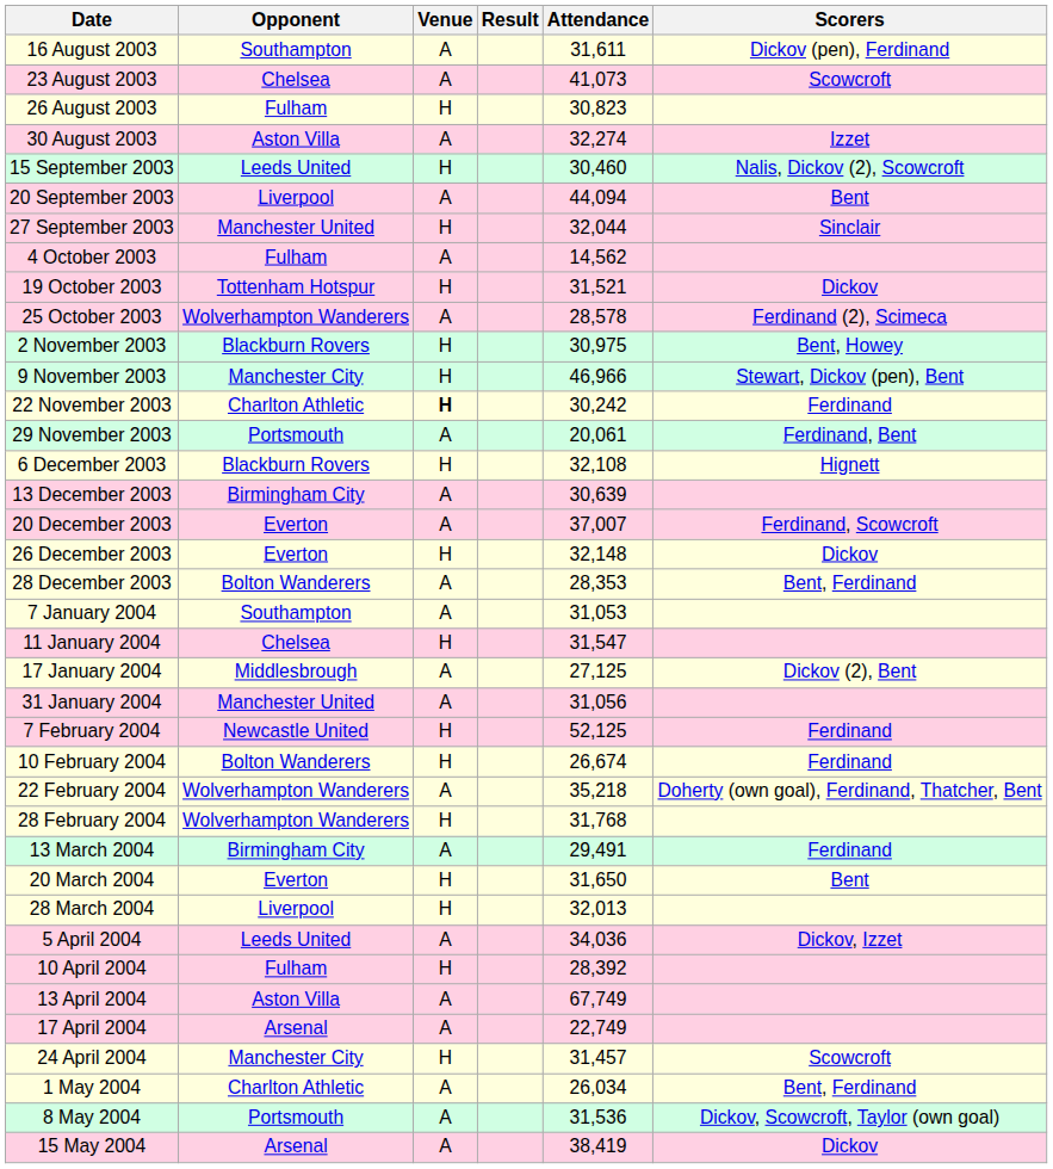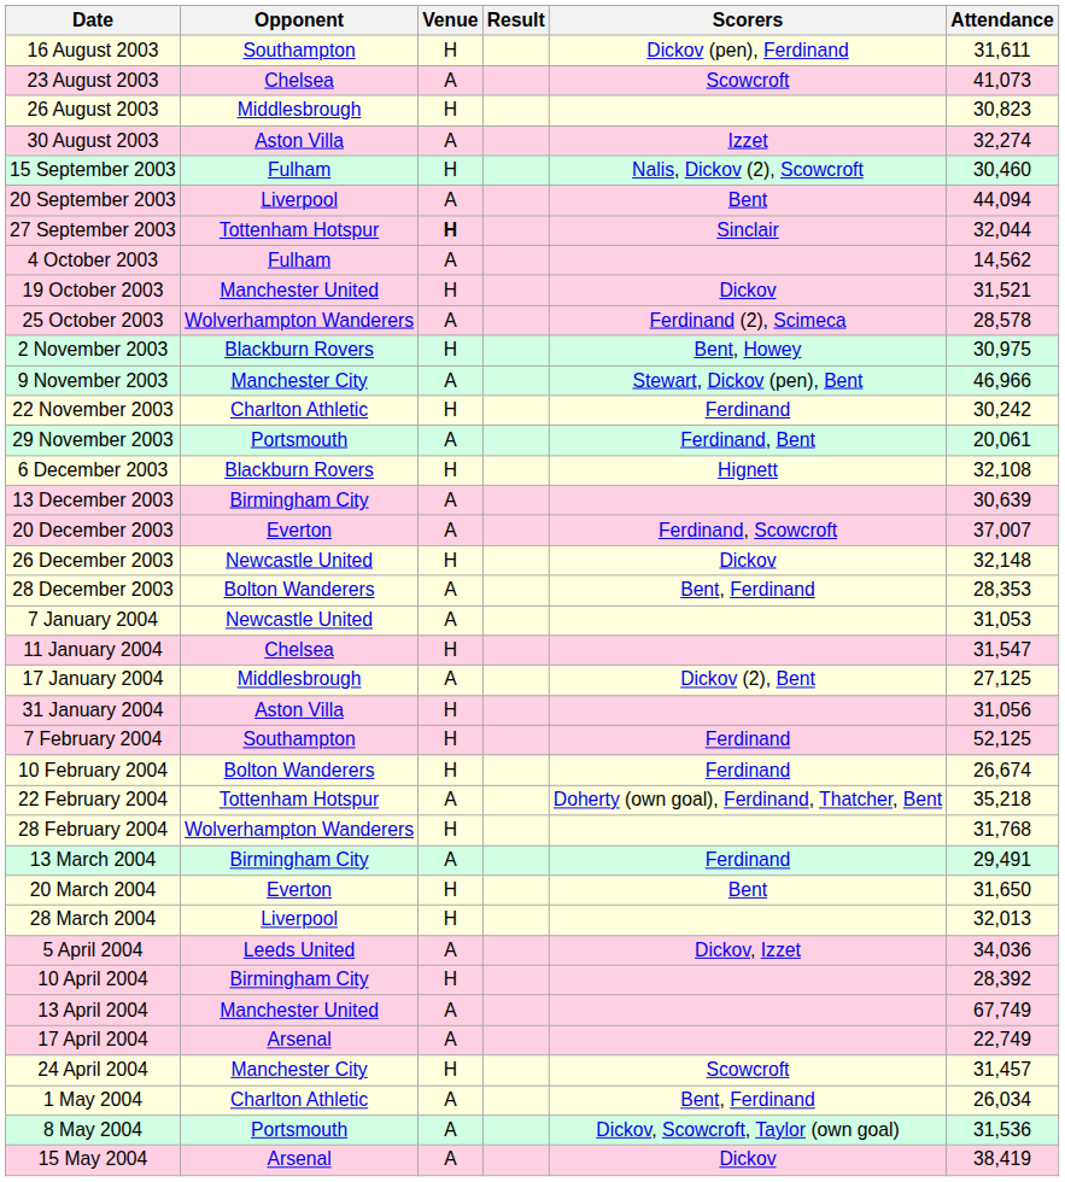 <table class="wikitable sortable" style="text-align:center">
 <tr>
 <th>Date</th>
 <th>Opponent</th>
 <th>Venue</th>
 <th>Result</th>
+<th>Scorers</th>
 <th>Attendance</th>
-<th>Scorers</th>
 </tr>
 <tr style="background:#ffd;">
 <td>16 August 2003</td>
 <td><a href='#'>Southampton</a></td>
-<td>A</td>
+<td>H</td>
 <td></td>
+<td><a href='#'>Dickov</a> (pen), <a href='#'>Ferdinand</a></td>
 <td>31,611</td>
-<td><a href='#'>Dickov</a> (pen), <a href='#'>Ferdinand</a></td>
 </tr>
 <tr style="background:#ffd0e3;">
 <td>23 August 2003</td>
 <td><a href='#'>Chelsea</a></td>
 <td>A</td>
 <td></td>
+<td><a href='#'>Scowcroft</a></td>
 <td>41,073</td>
-<td><a href='#'>Scowcroft</a></td>
 </tr>
 <tr style="background:#ffd;">
 <td>26 August 2003</td>
-<td><a href='#'>Fulham</a></td>
+<td><a href='#'>Middlesbrough</a></td>
 <td>H</td>
 <td></td>
+<td></td>
 <td>30,823</td>
-<td></td>
 </tr>
 <tr style="background:#ffd0e3;">
 <td>30 August 2003</td>
 <td><a href='#'>Aston Villa</a></td>
 <td>A</td>
 <td></td>
+<td><a href='#'>Izzet</a></td>
 <td>32,274</td>
-<td><a href='#'>Izzet</a></td>
 </tr>
 <tr style="background:#d0ffe3;">
 <td>15 September 2003</td>
-<td><a href='#'>Leeds United</a></td>
+<td><a href='#'>Fulham</a></td>
 <td>H</td>
 <td></td>
+<td><a href='#'>Nalis</a>, <a href='#'>Dickov</a> (2), <a href='#'>Scowcroft</a></td>
 <td>30,460</td>
-<td><a href='#'>Nalis</a>, <a href='#'>Dickov</a> (2), <a href='#'>Scowcroft</a></td>
 </tr>
 <tr style="background:#ffd0e3;">
 <td>20 September 2003</td>
 <td><a href='#'>Liverpool</a></td>
 <td>A</td>
 <td></td>
+<td><a href='#'>Bent</a></td>
 <td>44,094</td>
-<td><a href='#'>Bent</a></td>
 </tr>
 <tr style="background:#ffd0e3;">
 <td>27 September 2003</td>
-<td><a href='#'>Manchester United</a></td>
-<td>H</td>
+<td><a href='#'>Tottenham Hotspur</a></td>
+<td><strong>H</strong></td>
 <td></td>
+<td><a href='#'>Sinclair</a></td>
 <td>32,044</td>
-<td><a href='#'>Sinclair</a></td>
 </tr>
 <tr style="background:#ffd0e3;">
 <td>4 October 2003</td>
 <td><a href='#'>Fulham</a></td>
 <td>A</td>
 <td></td>
+<td></td>
 <td>14,562</td>
-<td></td>
 </tr>
 <tr style="background:#ffd0e3;">
 <td>19 October 2003</td>
-<td><a href='#'>Tottenham Hotspur</a></td>
+<td><a href='#'>Manchester United</a></td>
 <td>H</td>
 <td></td>
+<td><a href='#'>Dickov</a></td>
 <td>31,521</td>
-<td><a href='#'>Dickov</a></td>
 </tr>
 <tr style="background:#ffd0e3;">
 <td>25 October 2003</td>
 <td><a href='#'>Wolverhampton Wanderers</a></td>
 <td>A</td>
 <td></td>
+<td><a href='#'>Ferdinand</a> (2), <a href='#'>Scimeca</a></td>
 <td>28,578</td>
-<td><a href='#'>Ferdinand</a> (2), <a href='#'>Scimeca</a></td>
 </tr>
 <tr style="background:#d0ffe3;">
 <td>2 November 2003</td>
 <td><a href='#'>Blackburn Rovers</a></td>
 <td>H</td>
 <td></td>
+<td><a href='#'>Bent</a>, <a href='#'>Howey</a></td>
 <td>30,975</td>
-<td><a href='#'>Bent</a>, <a href='#'>Howey</a></td>
 </tr>
 <tr style="background:#d0ffe3;">
 <td>9 November 2003</td>
 <td><a href='#'>Manchester City</a></td>
-<td>H</td>
+<td>A</td>
 <td></td>
+<td><a href='#'>Stewart</a>, <a href='#'>Dickov</a> (pen), <a href='#'>Bent</a></td>
 <td>46,966</td>
-<td><a href='#'>Stewart</a>, <a href='#'>Dickov</a> (pen), <a href='#'>Bent</a></td>
 </tr>
 <tr style="background:#ffd;">
 <td>22 November 2003</td>
 <td><a href='#'>Charlton Athletic</a></td>
-<td><strong>H</strong></td>
+<td>H</td>
 <td></td>
+<td><a href='#'>Ferdinand</a></td>
 <td>30,242</td>
-<td><a href='#'>Ferdinand</a></td>
 </tr>
 <tr style="background:#d0ffe3;">
 <td>29 November 2003</td>
 <td><a href='#'>Portsmouth</a></td>
 <td>A</td>
 <td></td>
+<td><a href='#'>Ferdinand</a>, <a href='#'>Bent</a></td>
 <td>20,061</td>
-<td><a href='#'>Ferdinand</a>, <a href='#'>Bent</a></td>
 </tr>
 <tr style="background:#ffd;">
 <td>6 December 2003</td>
 <td><a href='#'>Blackburn Rovers</a></td>
 <td>H</td>
 <td></td>
+<td><a href='#'>Hignett</a></td>
 <td>32,108</td>
-<td><a href='#'>Hignett</a></td>
 </tr>
 <tr style="background:#ffd0e3;">
 <td>13 December 2003</td>
 <td><a href='#'>Birmingham City</a></td>
 <td>A</td>
 <td></td>
+<td></td>
 <td>30,639</td>
-<td></td>
 </tr>
 <tr style="background:#ffd0e3;">
 <td>20 December 2003</td>
 <td><a href='#'>Everton</a></td>
 <td>A</td>
 <td></td>
+<td><a href='#'>Ferdinand</a>, <a href='#'>Scowcroft</a></td>
 <td>37,007</td>
-<td><a href='#'>Ferdinand</a>, <a href='#'>Scowcroft</a></td>
 </tr>
 <tr style="background:#ffd;">
 <td>26 December 2003</td>
-<td><a href='#'>Everton</a></td>
+<td><a href='#'>Newcastle United</a></td>
 <td>H</td>
 <td></td>
+<td><a href='#'>Dickov</a></td>
 <td>32,148</td>
-<td><a href='#'>Dickov</a></td>
 </tr>
 <tr style="background:#ffd;">
 <td>28 December 2003</td>
 <td><a href='#'>Bolton Wanderers</a></td>
 <td>A</td>
 <td></td>
+<td><a href='#'>Bent</a>, <a href='#'>Ferdinand</a></td>
 <td>28,353</td>
-<td><a href='#'>Bent</a>, <a href='#'>Ferdinand</a></td>
 </tr>
 <tr style="background:#ffd;">
 <td>7 January 2004</td>
-<td><a href='#'>Southampton</a></td>
+<td><a href='#'>Newcastle United</a></td>
 <td>A</td>
 <td></td>
+<td></td>
 <td>31,053</td>
-<td></td>
 </tr>
 <tr style="background:#ffd0e3;">
 <td>11 January 2004</td>
 <td><a href='#'>Chelsea</a></td>
 <td>H</td>
 <td></td>
+<td></td>
 <td>31,547</td>
-<td></td>
 </tr>
 <tr style="background:#ffd;">
 <td>17 January 2004</td>
 <td><a href='#'>Middlesbrough</a></td>
 <td>A</td>
 <td></td>
+<td><a href='#'>Dickov</a> (2), <a href='#'>Bent</a></td>
 <td>27,125</td>
-<td><a href='#'>Dickov</a> (2), <a href='#'>Bent</a></td>
 </tr>
 <tr style="background:#ffd0e3;">
 <td>31 January 2004</td>
-<td><a href='#'>Manchester United</a></td>
-<td>A</td>
+<td><a href='#'>Aston Villa</a></td>
+<td>H</td>
+<td></td>
 <td></td>
 <td>31,056</td>
-<td></td>
 </tr>
 <tr style="background:#ffd0e3;">
 <td>7 February 2004</td>
-<td><a href='#'>Newcastle United</a></td>
+<td><a href='#'>Southampton</a></td>
 <td>H</td>
 <td></td>
+<td><a href='#'>Ferdinand</a></td>
 <td>52,125</td>
-<td><a href='#'>Ferdinand</a></td>
 </tr>
 <tr style="background:#ffd;">
 <td>10 February 2004</td>
 <td><a href='#'>Bolton Wanderers</a></td>
 <td>H</td>
 <td></td>
+<td><a href='#'>Ferdinand</a></td>
 <td>26,674</td>
-<td><a href='#'>Ferdinand</a></td>
 </tr>
 <tr style="background:#ffd;">
 <td>22 February 2004</td>
-<td><a href='#'>Wolverhampton Wanderers</a></td>
+<td><a href='#'>Tottenham Hotspur</a></td>
 <td>A</td>
 <td></td>
+<td><a href='#'>Doherty</a> (own goal), <a href='#'>Ferdinand</a>, <a href='#'>Thatcher</a>, <a href='#'>Bent</a></td>
 <td>35,218</td>
-<td><a href='#'>Doherty</a> (own goal), <a href='#'>Ferdinand</a>, <a href='#'>Thatcher</a>, <a href='#'>Bent</a></td>
 </tr>
 <tr style="background:#ffd;">
 <td>28 February 2004</td>
 <td><a href='#'>Wolverhampton Wanderers</a></td>
 <td>H</td>
 <td></td>
+<td></td>
 <td>31,768</td>
-<td></td>
 </tr>
 <tr style="background:#d0ffe3;">
 <td>13 March 2004</td>
 <td><a href='#'>Birmingham City</a></td>
 <td>A</td>
 <td></td>
+<td><a href='#'>Ferdinand</a></td>
 <td>29,491</td>
-<td><a href='#'>Ferdinand</a></td>
 </tr>
 <tr style="background:#ffd;">
 <td>20 March 2004</td>
 <td><a href='#'>Everton</a></td>
 <td>H</td>
 <td></td>
+<td><a href='#'>Bent</a></td>
 <td>31,650</td>
-<td><a href='#'>Bent</a></td>
 </tr>
 <tr style="background:#ffd;">
 <td>28 March 2004</td>
 <td><a href='#'>Liverpool</a></td>
 <td>H</td>
 <td></td>
+<td></td>
 <td>32,013</td>
-<td></td>
 </tr>
 <tr style="background:#ffd0e3;">
 <td>5 April 2004</td>
 <td><a href='#'>Leeds United</a></td>
 <td>A</td>
 <td></td>
+<td><a href='#'>Dickov</a>, <a href='#'>Izzet</a></td>
 <td>34,036</td>
-<td><a href='#'>Dickov</a>, <a href='#'>Izzet</a></td>
 </tr>
 <tr style="background:#ffd0e3;">
 <td>10 April 2004</td>
-<td><a href='#'>Fulham</a></td>
+<td><a href='#'>Birmingham City</a></td>
 <td>H</td>
 <td></td>
+<td></td>
 <td>28,392</td>
-<td></td>
 </tr>
 <tr style="background:#ffd0e3;">
 <td>13 April 2004</td>
-<td><a href='#'>Aston Villa</a></td>
+<td><a href='#'>Manchester United</a></td>
 <td>A</td>
 <td></td>
+<td></td>
 <td>67,749</td>
-<td></td>
 </tr>
 <tr style="background:#ffd0e3;">
 <td>17 April 2004</td>
 <td><a href='#'>Arsenal</a></td>
 <td>A</td>
 <td></td>
+<td></td>
 <td>22,749</td>
-<td></td>
 </tr>
 <tr style="background:#ffd;">
 <td>24 April 2004</td>
 <td><a href='#'>Manchester City</a></td>
 <td>H</td>
 <td></td>
+<td><a href='#'>Scowcroft</a></td>
 <td>31,457</td>
-<td><a href='#'>Scowcroft</a></td>
 </tr>
 <tr style="background:#ffd;">
 <td>1 May 2004</td>
 <td><a href='#'>Charlton Athletic</a></td>
 <td>A</td>
 <td></td>
+<td><a href='#'>Bent</a>, <a href='#'>Ferdinand</a></td>
 <td>26,034</td>
-<td><a href='#'>Bent</a>, <a href='#'>Ferdinand</a></td>
 </tr>
 <tr style="background:#d0ffe3;">
 <td>8 May 2004</td>
 <td><a href='#'>Portsmouth</a></td>
 <td>A</td>
 <td></td>
+<td><a href='#'>Dickov</a>, <a href='#'>Scowcroft</a>, <a href='#'>Taylor</a> (own goal)</td>
 <td>31,536</td>
-<td><a href='#'>Dickov</a>, <a href='#'>Scowcroft</a>, <a href='#'>Taylor</a> (own goal)</td>
 </tr>
 <tr style="background:#ffd0e3;">
 <td>15 May 2004</td>
 <td><a href='#'>Arsenal</a></td>
 <td>A</td>
 <td></td>
+<td><a href='#'>Dickov</a></td>
 <td>38,419</td>
-<td><a href='#'>Dickov</a></td>
 </tr>
 </table>
